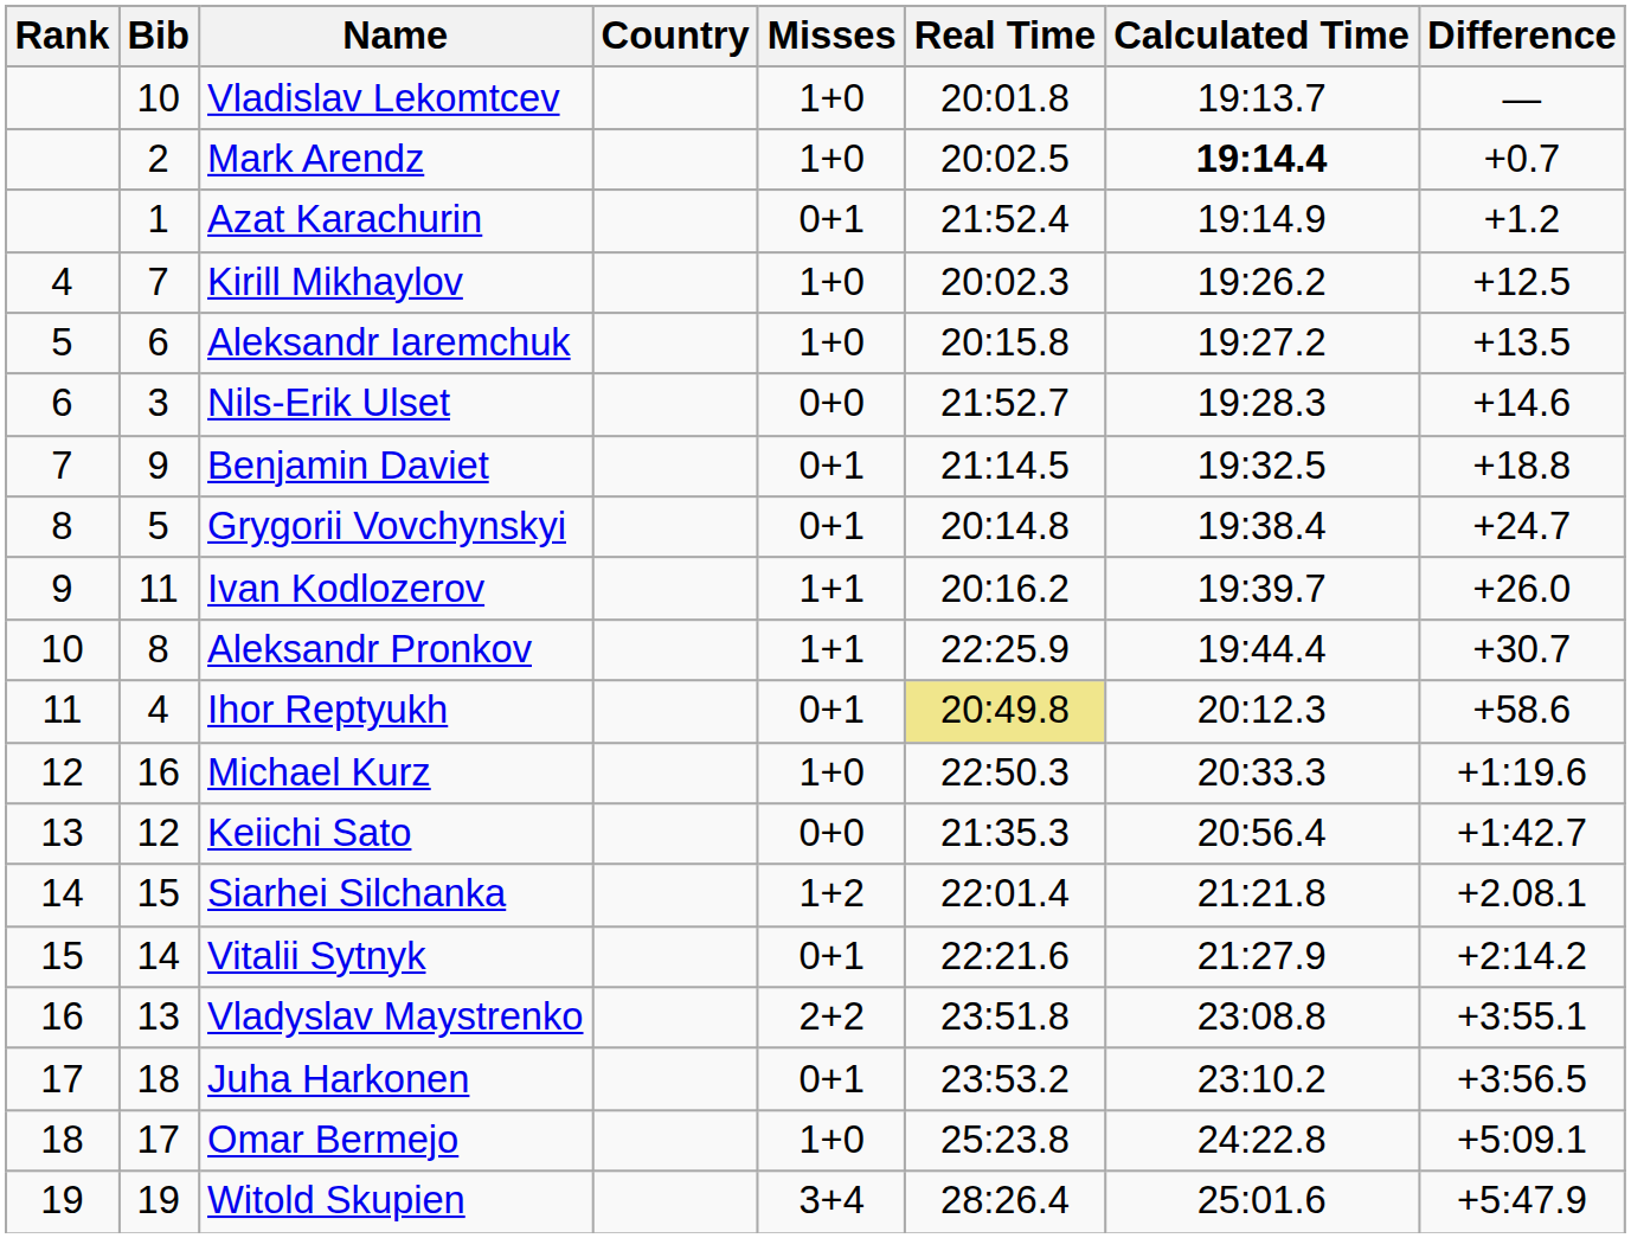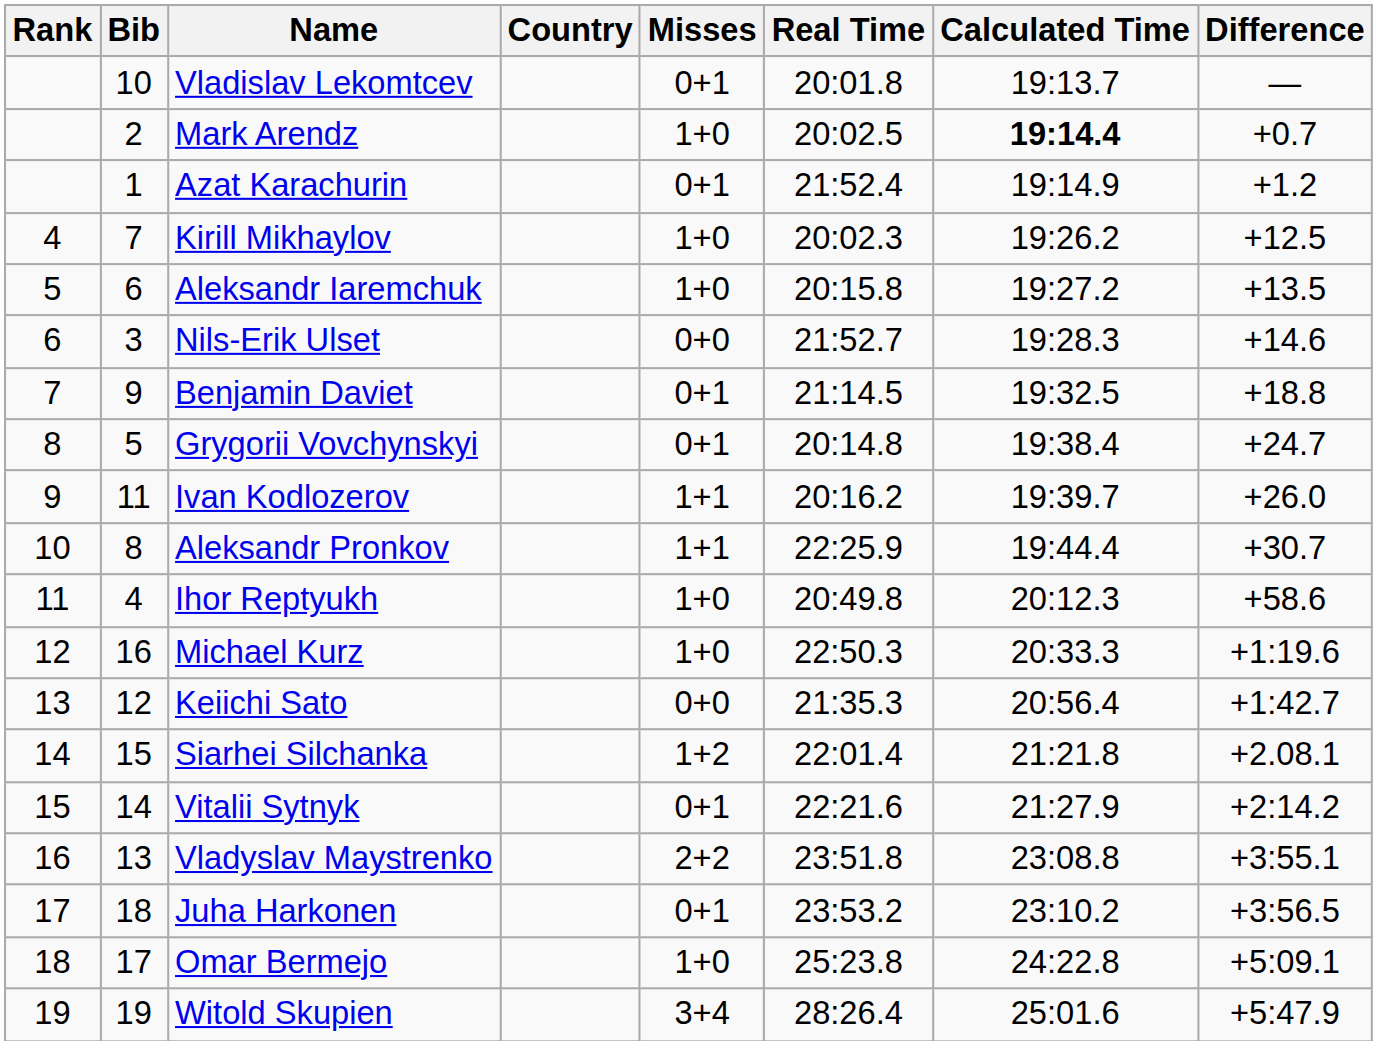 <table class="wikitable sortable" style="text-align:center">
 <tr>
 <th>Rank</th>
 <th>Bib</th>
 <th>Name</th>
 <th>Country</th>
 <th>Misses</th>
 <th>Real Time</th>
 <th>Calculated Time</th>
 <th>Difference</th>
 </tr>
 <tr>
 <td></td>
 <td>10</td>
 <td align=left><a href='#'>Vladislav Lekomtcev</a></td>
 <td align=left></td>
-<td>1+0</td>
+<td>0+1</td>
 <td>20:01.8</td>
 <td>19:13.7</td>
 <td>—</td>
 </tr>
 <tr>
 <td></td>
 <td>2</td>
 <td align=left><a href='#'>Mark Arendz</a></td>
 <td align=left></td>
 <td>1+0</td>
 <td>20:02.5</td>
 <td><strong>19:14.4</strong></td>
 <td>+0.7</td>
 </tr>
 <tr>
 <td></td>
 <td>1</td>
 <td align=left><a href='#'>Azat Karachurin</a></td>
 <td align=left></td>
 <td>0+1</td>
 <td>21:52.4</td>
 <td>19:14.9</td>
 <td>+1.2</td>
 </tr>
 <tr>
 <td>4</td>
 <td>7</td>
 <td align=left><a href='#'>Kirill Mikhaylov</a></td>
 <td align=left></td>
 <td>1+0</td>
 <td>20:02.3</td>
 <td>19:26.2</td>
 <td>+12.5</td>
 </tr>
 <tr>
 <td>5</td>
 <td>6</td>
 <td align=left><a href='#'>Aleksandr Iaremchuk</a></td>
 <td align=left></td>
 <td>1+0</td>
 <td>20:15.8</td>
 <td>19:27.2</td>
 <td>+13.5</td>
 </tr>
 <tr>
 <td>6</td>
 <td>3</td>
 <td align=left><a href='#'>Nils-Erik Ulset</a></td>
 <td align=left></td>
 <td>0+0</td>
 <td>21:52.7</td>
 <td>19:28.3</td>
 <td>+14.6</td>
 </tr>
 <tr>
 <td>7</td>
 <td>9</td>
 <td align=left><a href='#'>Benjamin Daviet</a></td>
 <td align=left></td>
 <td>0+1</td>
 <td>21:14.5</td>
 <td>19:32.5</td>
 <td>+18.8</td>
 </tr>
 <tr>
 <td>8</td>
 <td>5</td>
 <td align=left><a href='#'>Grygorii Vovchynskyi</a></td>
 <td align=left></td>
 <td>0+1</td>
 <td>20:14.8</td>
 <td>19:38.4</td>
 <td>+24.7</td>
 </tr>
 <tr>
 <td>9</td>
 <td>11</td>
 <td align=left><a href='#'>Ivan Kodlozerov</a></td>
 <td align=left></td>
 <td>1+1</td>
 <td>20:16.2</td>
 <td>19:39.7</td>
 <td>+26.0</td>
 </tr>
 <tr>
 <td>10</td>
 <td>8</td>
 <td align=left><a href='#'>Aleksandr Pronkov</a></td>
 <td align=left></td>
 <td>1+1</td>
 <td>22:25.9</td>
 <td>19:44.4</td>
 <td>+30.7</td>
 </tr>
 <tr>
 <td>11</td>
 <td>4</td>
 <td align=left><a href='#'>Ihor Reptyukh</a></td>
 <td align=left></td>
-<td>0+1</td>
-<td style="background: khaki;">20:49.8</td>
+<td>1+0</td>
+<td>20:49.8</td>
 <td>20:12.3</td>
 <td>+58.6</td>
 </tr>
 <tr>
 <td>12</td>
 <td>16</td>
 <td align=left><a href='#'>Michael Kurz</a></td>
 <td align=left></td>
 <td>1+0</td>
 <td>22:50.3</td>
 <td>20:33.3</td>
 <td>+1:19.6</td>
 </tr>
 <tr>
 <td>13</td>
 <td>12</td>
 <td align=left><a href='#'>Keiichi Sato</a></td>
 <td align=left></td>
 <td>0+0</td>
 <td>21:35.3</td>
 <td>20:56.4</td>
 <td>+1:42.7</td>
 </tr>
 <tr>
 <td>14</td>
 <td>15</td>
 <td align=left><a href='#'>Siarhei Silchanka</a></td>
 <td align=left></td>
 <td>1+2</td>
 <td>22:01.4</td>
 <td>21:21.8</td>
 <td>+2.08.1</td>
 </tr>
 <tr>
 <td>15</td>
 <td>14</td>
 <td align=left><a href='#'>Vitalii Sytnyk</a></td>
 <td align=left></td>
 <td>0+1</td>
 <td>22:21.6</td>
 <td>21:27.9</td>
 <td>+2:14.2</td>
 </tr>
 <tr>
 <td>16</td>
 <td>13</td>
 <td align=left><a href='#'>Vladyslav Maystrenko</a></td>
 <td align=left></td>
 <td>2+2</td>
 <td>23:51.8</td>
 <td>23:08.8</td>
 <td>+3:55.1</td>
 </tr>
 <tr>
 <td>17</td>
 <td>18</td>
 <td align=left><a href='#'>Juha Harkonen</a></td>
 <td align=left></td>
 <td>0+1</td>
 <td>23:53.2</td>
 <td>23:10.2</td>
 <td>+3:56.5</td>
 </tr>
 <tr>
 <td>18</td>
 <td>17</td>
 <td align=left><a href='#'>Omar Bermejo</a></td>
 <td align=left></td>
 <td>1+0</td>
 <td>25:23.8</td>
 <td>24:22.8</td>
 <td>+5:09.1</td>
 </tr>
 <tr>
 <td>19</td>
 <td>19</td>
 <td align=left><a href='#'>Witold Skupien</a></td>
 <td align=left></td>
 <td>3+4</td>
 <td>28:26.4</td>
 <td>25:01.6</td>
 <td>+5:47.9</td>
 </tr>
 </table>
